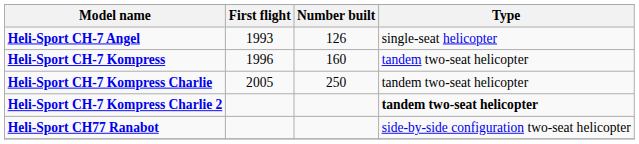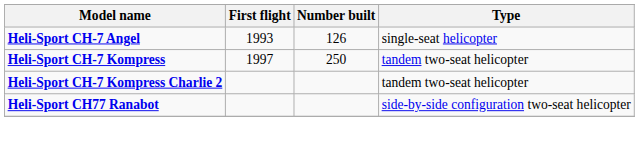 <table class="wikitable" align=center style="font-size:90%;">
 <tr>
 </tr>
 <tr style="background:#efefef;">
 <th>Model name</th>
 <th>First flight</th>
 <th>Number built</th>
 <th>Type</th>
 </tr>
 <tr>
 <td align=left><strong><a href='#'>Heli-Sport CH-7 Angel</a></strong></td>
 <td align=center>1993</td>
 <td align=center>126</td>
 <td align=left>single-seat <a href='#'>helicopter</a></td>
 </tr>
 <tr>
 <td align=left><strong><a href='#'>Heli-Sport CH-7 Kompress</a></strong></td>
-<td align=center>1996</td>
-<td align=center>160</td>
+<td align=center>1997</td>
+<td align=center>250</td>
 <td align=left><a href='#'>tandem</a> two-seat helicopter</td>
-</tr>
-<tr>
-<td align=left><strong><a href='#'>Heli-Sport CH-7 Kompress Charlie</a></strong></td>
-<td align=center>2005</td>
-<td align=center>250</td>
-<td align=left>tandem two-seat helicopter</td>
 </tr>
 <tr>
 <td align=left><strong><a href='#'>Heli-Sport CH-7 Kompress Charlie 2</a></strong></td>
 <td align=center></td>
 <td align=center></td>
-<td align=left><strong>tandem two-seat helicopter</strong></td>
+<td align=left>tandem two-seat helicopter</td>
 </tr>
 <tr>
 <td align=left><strong><a href='#'>Heli-Sport CH77 Ranabot</a></strong></td>
 <td align=center></td>
 <td align=center></td>
 <td align=left><a href='#'>side-by-side configuration</a> two-seat helicopter</td>
 </tr>
 <tr>
 </tr>
 </table>
